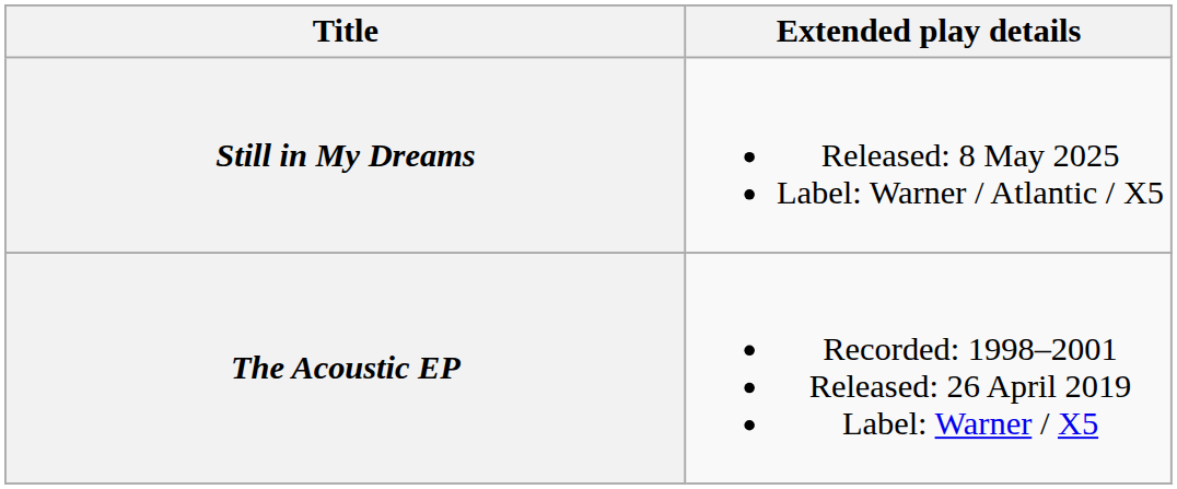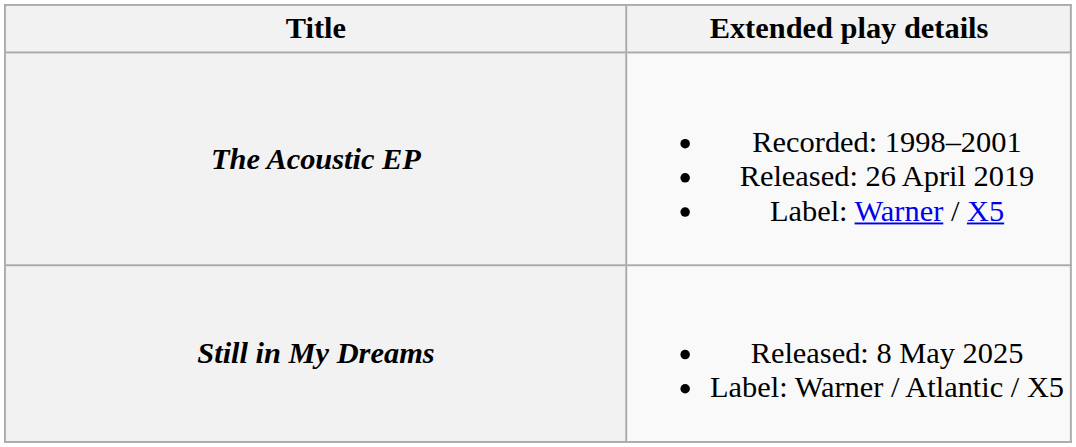 <table class="wikitable plainrowheaders" style="text-align:center;">
 <tr>
 <th scope="col" style="width:20em;">Title</th>
 <th scope="col">Extended play details</th>
 </tr>
 <tr>
+<th scope="row"><em>The Acoustic EP</em></th>
+<td><br><ul><li>Recorded: 1998–2001</li><li>Released: 26 April 2019</li><li>Label: <a href='#'>Warner</a> / <a href='#'>X5</a></li></ul></td>
+</tr>
+<tr>
 <th scope="row"><em>Still in My Dreams</em></th>
 <td><br><ul><li>Released: 8 May 2025</li><li>Label: Warner / Atlantic / X5</li></ul></td>
 </tr>
-<tr>
-<th scope="row"><em>The Acoustic EP</em></th>
-<td><br><ul><li>Recorded: 1998–2001</li><li>Released: 26 April 2019</li><li>Label: <a href='#'>Warner</a> / <a href='#'>X5</a></li></ul></td>
-</tr>
 </table>
